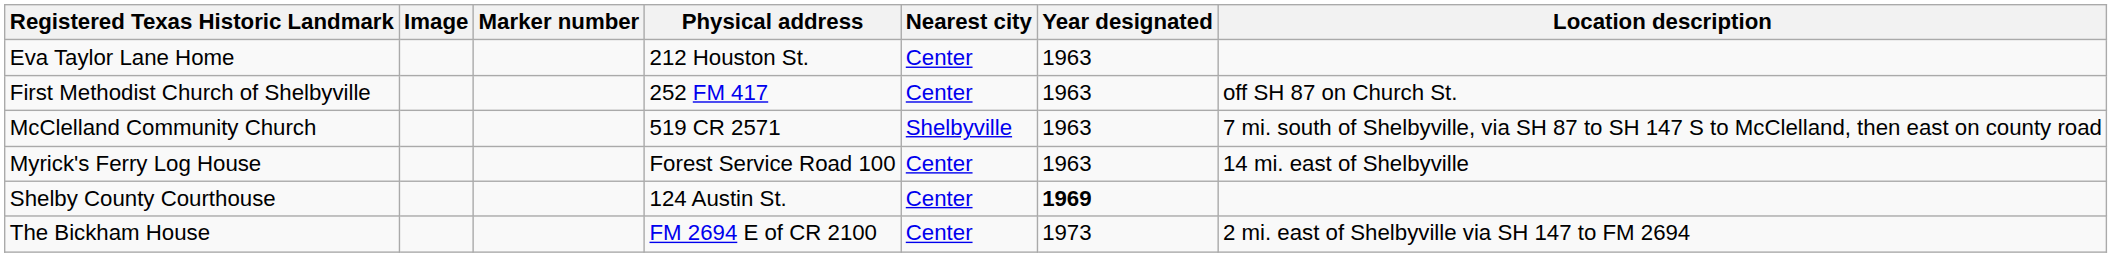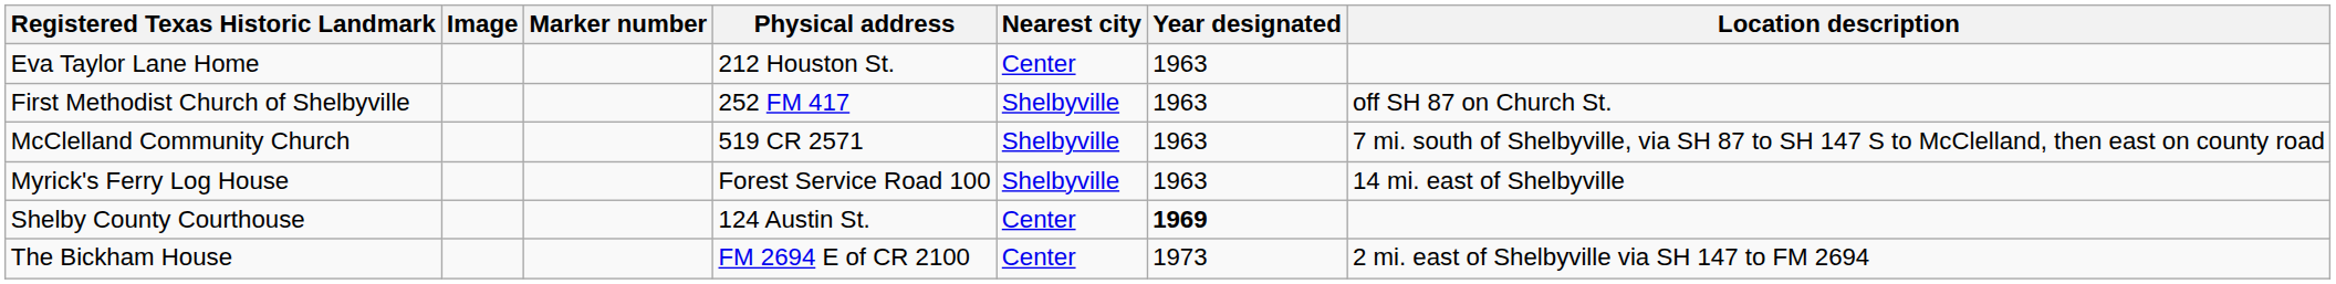 <table class="wikitable sortable">
 <tr>
 <th>Registered Texas Historic Landmark</th>
 <th>Image</th>
 <th>Marker number</th>
 <th>Physical address</th>
 <th>Nearest city</th>
 <th>Year designated</th>
 <th>Location description</th>
 </tr>
 <tr>
 <td>Eva Taylor Lane Home</td>
 <td></td>
 <td></td>
 <td>212 Houston St.<br></td>
 <td><a href='#'>Center</a></td>
 <td>1963</td>
 <td></td>
 </tr>
 <tr>
 <td>First Methodist Church of Shelbyville</td>
 <td></td>
 <td></td>
 <td>252 <a href='#'>FM 417</a><br></td>
-<td><a href='#'>Center</a></td>
+<td><a href='#'>Shelbyville</a></td>
 <td>1963</td>
 <td>off SH 87 on Church St.</td>
 </tr>
 <tr>
 <td>McClelland Community Church</td>
 <td></td>
 <td></td>
 <td>519 CR 2571<br></td>
 <td><a href='#'>Shelbyville</a></td>
 <td>1963</td>
 <td>7 mi. south of Shelbyville, via SH 87 to SH 147 S to McClelland, then east on county road</td>
 </tr>
 <tr>
 <td>Myrick's Ferry Log House</td>
 <td></td>
 <td></td>
 <td>Forest Service Road 100 </td>
-<td><a href='#'>Center</a></td>
+<td><a href='#'>Shelbyville</a></td>
 <td>1963</td>
 <td>14 mi. east of Shelbyville</td>
 </tr>
 <tr>
 <td>Shelby County Courthouse</td>
 <td></td>
 <td></td>
 <td>124 Austin St.<br></td>
 <td><a href='#'>Center</a></td>
 <td><strong>1969</strong></td>
 <td></td>
 </tr>
 <tr>
 <td>The Bickham House</td>
 <td></td>
 <td></td>
 <td><a href='#'>FM 2694</a> E of CR 2100<br></td>
 <td><a href='#'>Center</a></td>
 <td>1973</td>
 <td>2 mi. east of Shelbyville via SH 147 to FM 2694</td>
 </tr>
 </table>
